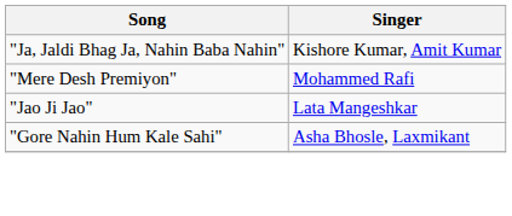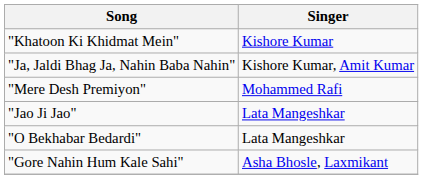 <table class="wikitable" style="font-size:95%;">
 <tr>
 <th>Song</th>
 <th>Singer</th>
+</tr>
+<tr>
+<td>"Khatoon Ki Khidmat Mein"</td>
+<td><a href='#'>Kishore Kumar</a></td>
 </tr>
 <tr>
 <td>"Ja, Jaldi Bhag Ja, Nahin Baba Nahin"</td>
 <td>Kishore Kumar, <a href='#'>Amit Kumar</a></td>
 </tr>
 <tr>
 <td>"Mere Desh Premiyon"</td>
 <td><a href='#'>Mohammed Rafi</a></td>
 </tr>
 <tr>
 <td>"Jao Ji Jao"</td>
 <td><a href='#'>Lata Mangeshkar</a></td>
 </tr>
 <tr>
+<td>"O Bekhabar Bedardi"</td>
+<td>Lata Mangeshkar</td>
+</tr>
+<tr>
 <td>"Gore Nahin Hum Kale Sahi"</td>
 <td><a href='#'>Asha Bhosle</a>, <a href='#'>Laxmikant</a></td>
 </tr>
 <tr>
 </tr>
 </table>
